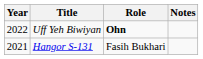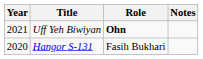 <table class="wikitable">
 <tr>
 <th>Year</th>
 <th>Title</th>
 <th>Role</th>
 <th>Notes</th>
 </tr>
 <tr>
-<td>2022</td>
+<td>2021</td>
 <td><em>Uff Yeh Biwiyan</em></td>
 <td><strong>Ohn</strong></td>
 <td></td>
 </tr>
 <tr>
-<td>2021</td>
+<td>2020</td>
 <td><em><a href='#'>Hangor S-131</a></em></td>
 <td>Fasih Bukhari</td>
 <td></td>
 </tr>
 </table>
